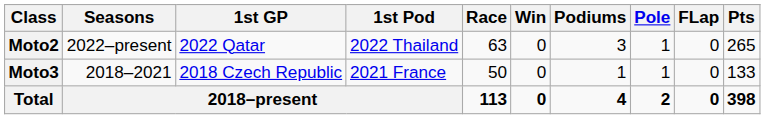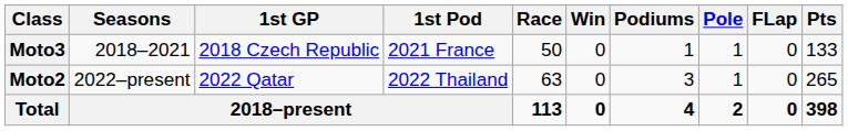 <table class="wikitable" style="text-align:right;">
 <tr>
 <th>Class</th>
 <th>Seasons</th>
 <th>1st GP</th>
 <th>1st Pod</th>
 <th>Race</th>
 <th>Win</th>
 <th>Podiums</th>
 <th><a href='#'>Pole</a></th>
 <th>FLap</th>
 <th>Pts</th>
 </tr>
 <tr>
+<th>Moto3</th>
+<td>2018–2021</td>
+<td style="text-align:left;"><a href='#'>2018 Czech Republic</a></td>
+<td style="text-align:left;"><a href='#'>2021 France</a></td>
+<td>50</td>
+<td>0</td>
+<td>1</td>
+<td>1</td>
+<td>0</td>
+<td>133</td>
+</tr>
+<tr>
 <th>Moto2</th>
 <td>2022–present</td>
 <td style="text-align:left;"><a href='#'>2022 Qatar</a></td>
 <td style="text-align:left;"><a href='#'>2022 Thailand</a></td>
 <td>63</td>
 <td>0</td>
 <td>3</td>
 <td>1</td>
 <td>0</td>
 <td>265</td>
 </tr>
 <tr>
-<th>Moto3</th>
-<td>2018–2021</td>
-<td style="text-align:left;"><a href='#'>2018 Czech Republic</a></td>
-<td style="text-align:left;"><a href='#'>2021 France</a></td>
-<td>50</td>
-<td>0</td>
-<td>1</td>
-<td>1</td>
-<td>0</td>
-<td>133</td>
-</tr>
-<tr>
 <th>Total</th>
 <th colspan="3">2018–present</th>
 <td><strong>113</strong></td>
 <td><strong>0</strong></td>
 <td><strong>4</strong></td>
 <td><strong>2</strong></td>
 <td><strong>0</strong></td>
 <td><strong>398</strong></td>
 </tr>
 </table>
